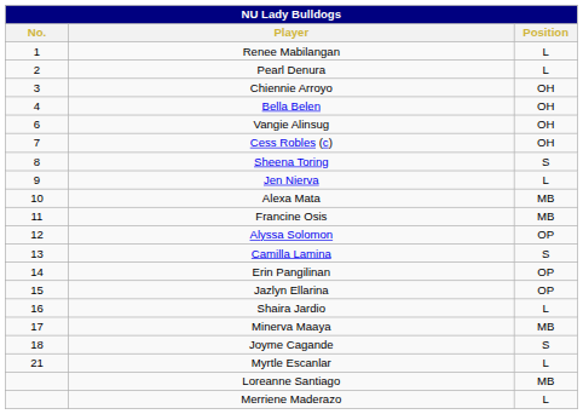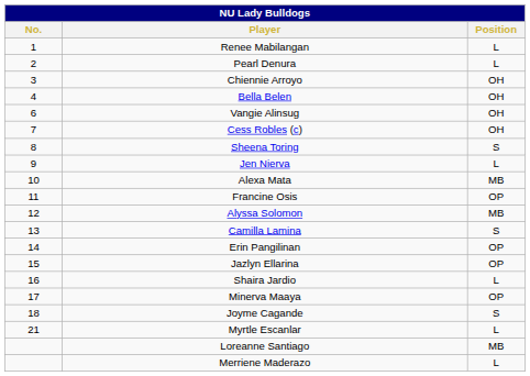 <table class="wikitable sortable" style="font-size:95%; text-align:left;">
 <tr>
 <th colspan="7" style= "background:#000080; color: white; text-align: center"><strong>NU Lady Bulldogs</strong></th>
 </tr>
 <tr style="background:#FFFFFF; color:#CFB53B">
 <th style= "align=center; width:5em;">No.</th>
 <th style= "align=center;width:38em;">Player</th>
 <th style= "align=center; width:5em;">Position</th>
 </tr>
 <tr align=center>
 <td>1</td>
 <td>Renee Mabilangan</td>
 <td>L</td>
 </tr>
 <tr align=center>
 <td>2</td>
 <td>Pearl Denura</td>
 <td>L</td>
 </tr>
 <tr align=center>
 <td>3</td>
 <td>Chiennie Arroyo</td>
 <td>OH</td>
 </tr>
 <tr align=center>
 <td>4</td>
 <td><a href='#'>Bella Belen</a></td>
 <td>OH</td>
 </tr>
 <tr align=center>
 <td>6</td>
 <td>Vangie Alinsug</td>
 <td>OH</td>
 </tr>
 <tr align=center>
 <td>7</td>
 <td><a href='#'>Cess Robles</a> (<a href='#'>c</a>)</td>
 <td>OH</td>
 </tr>
 <tr align=center>
 <td>8</td>
 <td><a href='#'>Sheena Toring</a></td>
 <td>S</td>
 </tr>
 <tr align=center>
 <td>9</td>
 <td><a href='#'>Jen Nierva</a></td>
 <td>L</td>
 </tr>
 <tr align=center>
 <td>10</td>
 <td>Alexa Mata</td>
 <td>MB</td>
 </tr>
 <tr align=center>
 <td>11</td>
 <td>Francine Osis</td>
-<td>MB</td>
+<td>OP</td>
 </tr>
 <tr align=center>
 <td>12</td>
 <td><a href='#'>Alyssa Solomon</a></td>
-<td>OP</td>
+<td>MB</td>
 </tr>
 <tr align=center>
 <td>13</td>
 <td><a href='#'>Camilla Lamina</a></td>
 <td>S</td>
 </tr>
 <tr align=center>
 <td>14</td>
 <td>Erin Pangilinan</td>
 <td>OP</td>
 </tr>
 <tr align=center>
 <td>15</td>
 <td>Jazlyn Ellarina</td>
 <td>OP</td>
 </tr>
 <tr align=center>
 <td>16</td>
 <td>Shaira Jardio</td>
 <td>L</td>
 </tr>
 <tr align=center>
 <td>17</td>
 <td>Minerva Maaya</td>
-<td>MB</td>
+<td>OP</td>
 </tr>
 <tr align=center>
 <td>18</td>
 <td>Joyme Cagande</td>
 <td>S</td>
 </tr>
 <tr align=center>
 <td>21</td>
 <td>Myrtle Escanlar</td>
 <td>L</td>
 </tr>
 <tr align=center>
 <td></td>
 <td>Loreanne Santiago</td>
 <td>MB</td>
 </tr>
 <tr align=center>
 <td></td>
 <td>Merriene Maderazo</td>
 <td>L</td>
 </tr>
 </table>
